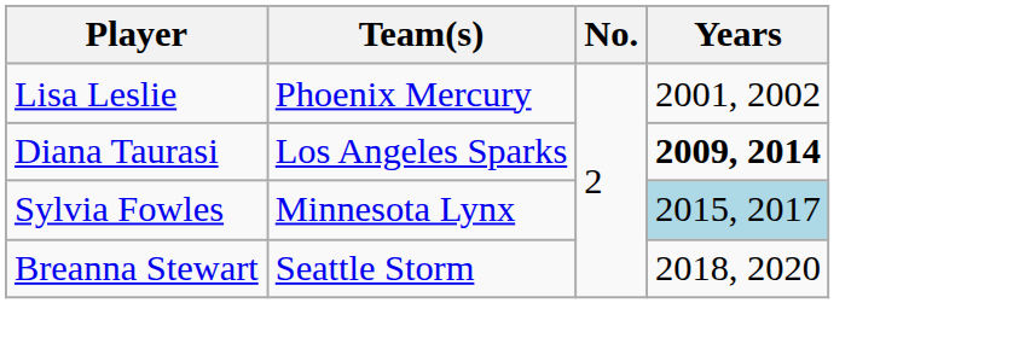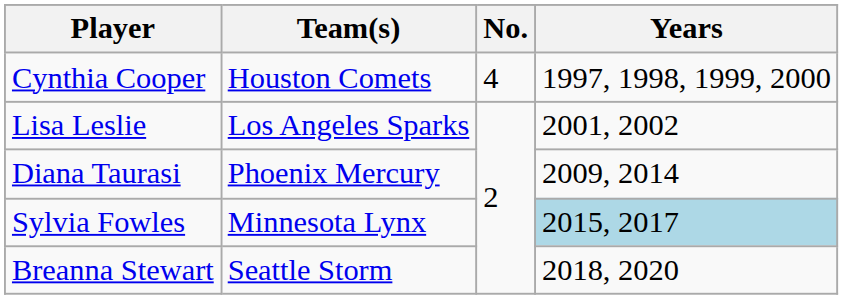 <table class="wikitable sortable">
 <tr>
 <th>Player</th>
 <th>Team(s)</th>
 <th>No.</th>
 <th>Years</th>
 </tr>
 <tr>
+<td><a href='#'>Cynthia Cooper</a></td>
+<td><a href='#'>Houston Comets</a></td>
+<td>4</td>
+<td>1997, 1998, 1999, 2000</td>
+</tr>
+<tr>
 <td><a href='#'>Lisa Leslie</a></td>
-<td><a href='#'>Phoenix Mercury</a></td>
+<td><a href='#'>Los Angeles Sparks</a></td>
 <td rowspan="4">2</td>
 <td>2001, 2002</td>
 </tr>
 <tr>
 <td><a href='#'>Diana Taurasi</a></td>
-<td><a href='#'>Los Angeles Sparks</a></td>
-<td><strong>2009, 2014</strong></td>
+<td><a href='#'>Phoenix Mercury</a></td>
+<td>2009, 2014</td>
 </tr>
 <tr>
 <td><a href='#'>Sylvia Fowles</a></td>
 <td><a href='#'>Minnesota Lynx</a></td>
 <td style="background: lightblue;">2015, 2017</td>
 </tr>
 <tr>
 <td><a href='#'>Breanna Stewart</a></td>
 <td><a href='#'>Seattle Storm</a></td>
 <td>2018, 2020</td>
 </tr>
 </table>
